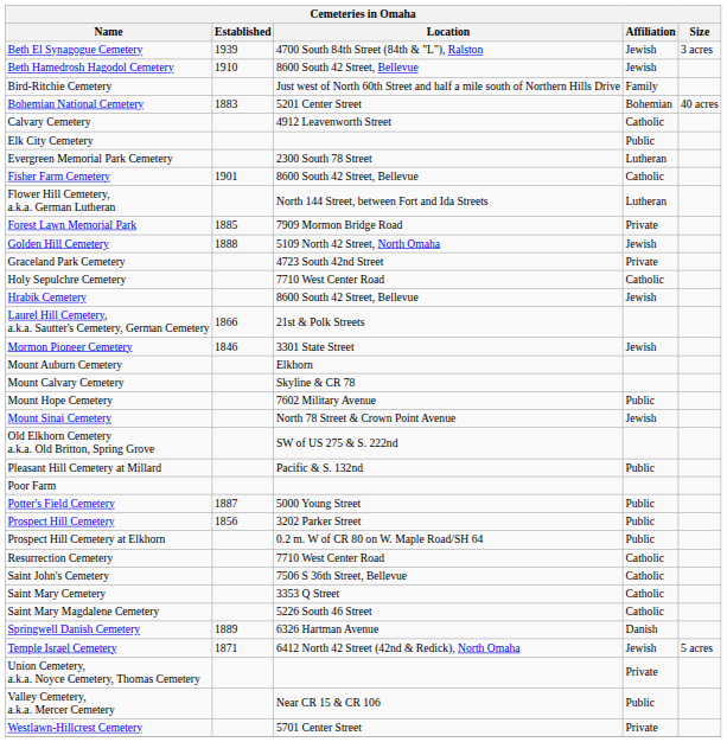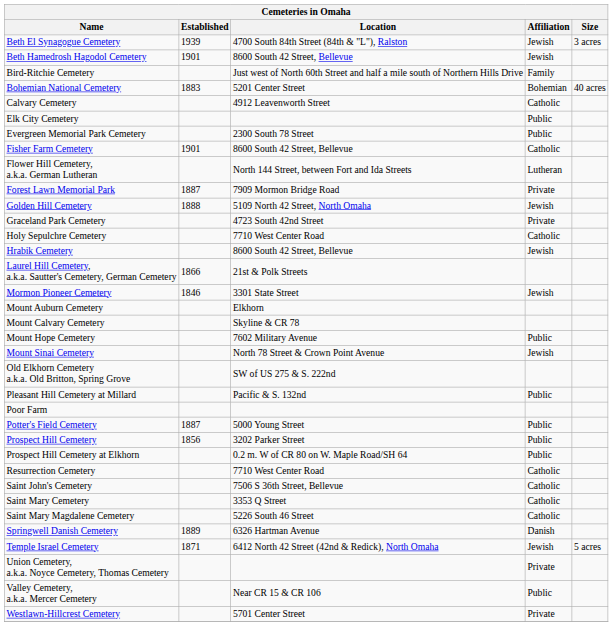 <table class="wikitable">
 <tr>
 <th align="center" colspan="6"><strong>Cemeteries in Omaha</strong></th>
 </tr>
 <tr>
 <th>Name</th>
 <th>Established</th>
 <th>Location</th>
 <th>Affiliation</th>
 <th>Size</th>
 </tr>
 <tr>
 <td><a href='#'>Beth El Synagogue Cemetery</a></td>
 <td>1939</td>
 <td>4700 South 84th Street (84th & "L"), <a href='#'>Ralston</a></td>
 <td>Jewish</td>
 <td>3 acres</td>
 </tr>
 <tr>
 <td><a href='#'>Beth Hamedrosh Hagodol Cemetery</a></td>
-<td>1910</td>
+<td>1901</td>
 <td>8600 South 42 Street, <a href='#'>Bellevue</a></td>
 <td>Jewish</td>
 <td></td>
 </tr>
 <tr>
 <td>Bird-Ritchie Cemetery</td>
 <td></td>
 <td>Just west of North 60th Street and half a mile south of Northern Hills Drive</td>
 <td>Family</td>
 <td></td>
 </tr>
 <tr>
 <td><a href='#'>Bohemian National Cemetery</a></td>
 <td>1883</td>
 <td>5201 Center Street</td>
 <td>Bohemian</td>
 <td>40 acres</td>
 </tr>
 <tr>
 <td>Calvary Cemetery</td>
 <td></td>
 <td>4912 Leavenworth Street</td>
 <td>Catholic</td>
 <td></td>
 </tr>
 <tr>
 <td>Elk City Cemetery</td>
 <td></td>
 <td></td>
 <td>Public</td>
 <td></td>
 </tr>
 <tr>
 <td>Evergreen Memorial Park Cemetery</td>
 <td></td>
 <td>2300 South 78 Street</td>
-<td>Lutheran</td>
+<td>Public</td>
 <td></td>
 </tr>
 <tr>
 <td><a href='#'>Fisher Farm Cemetery</a></td>
 <td>1901</td>
 <td>8600 South 42 Street, Bellevue</td>
 <td>Catholic</td>
 <td></td>
 </tr>
 <tr>
 <td>Flower Hill Cemetery,<br>a.k.a. German Lutheran</td>
 <td></td>
 <td>North 144 Street, between Fort and Ida Streets<br></td>
 <td>Lutheran</td>
 <td></td>
 </tr>
 <tr>
 <td><a href='#'>Forest Lawn Memorial Park</a></td>
-<td>1885</td>
+<td>1887</td>
 <td>7909 Mormon Bridge Road</td>
 <td>Private</td>
 <td></td>
 </tr>
 <tr>
 <td><a href='#'>Golden Hill Cemetery</a></td>
 <td>1888</td>
 <td>5109 North 42 Street, <a href='#'>North Omaha</a></td>
 <td>Jewish</td>
 <td></td>
 </tr>
 <tr>
 <td>Graceland Park Cemetery</td>
 <td></td>
 <td>4723 South 42nd Street</td>
 <td>Private</td>
 <td></td>
 </tr>
 <tr>
 <td>Holy Sepulchre Cemetery</td>
 <td></td>
 <td>7710 West Center Road</td>
 <td>Catholic</td>
 <td></td>
 </tr>
 <tr>
 <td><a href='#'>Hrabik Cemetery</a></td>
 <td></td>
 <td>8600 South 42 Street, Bellevue</td>
 <td>Jewish</td>
 <td></td>
 </tr>
 <tr>
 <td><a href='#'>Laurel Hill Cemetery</a>, <br>a.k.a. Sautter's Cemetery, German Cemetery</td>
 <td>1866</td>
 <td>21st & Polk Streets</td>
 <td></td>
 <td></td>
 </tr>
 <tr>
 <td><a href='#'>Mormon Pioneer Cemetery</a></td>
 <td>1846</td>
 <td>3301 State Street</td>
 <td>Jewish</td>
 <td></td>
 </tr>
 <tr>
 <td>Mount Auburn Cemetery</td>
 <td></td>
 <td>Elkhorn</td>
 <td></td>
 <td></td>
 </tr>
 <tr>
 <td>Mount Calvary Cemetery</td>
 <td></td>
 <td>Skyline & CR 78</td>
 <td></td>
 <td></td>
 </tr>
 <tr>
 <td>Mount Hope Cemetery</td>
 <td></td>
 <td>7602 Military Avenue</td>
 <td>Public</td>
 <td></td>
 </tr>
 <tr>
 <td><a href='#'>Mount Sinai Cemetery</a></td>
 <td></td>
 <td>North 78 Street & Crown Point Avenue</td>
 <td>Jewish</td>
 <td></td>
 </tr>
 <tr>
 <td>Old Elkhorn Cemetery <br>a.k.a. Old Britton, Spring Grove</td>
 <td></td>
 <td>SW of US 275 & S. 222nd</td>
 <td></td>
 <td></td>
 </tr>
 <tr>
 <td>Pleasant Hill Cemetery at Millard</td>
 <td></td>
 <td>Pacific & S. 132nd</td>
 <td>Public</td>
 <td></td>
 </tr>
 <tr>
 <td>Poor Farm</td>
 <td></td>
 <td></td>
 <td></td>
 </tr>
 <tr>
 <td><a href='#'>Potter's Field Cemetery</a></td>
 <td>1887</td>
 <td>5000 Young Street</td>
 <td>Public</td>
 <td></td>
 </tr>
 <tr>
 <td><a href='#'>Prospect Hill Cemetery</a></td>
 <td>1856</td>
 <td>3202 Parker Street</td>
 <td>Public</td>
 <td></td>
 </tr>
 <tr>
 <td>Prospect Hill Cemetery at Elkhorn</td>
 <td></td>
 <td>0.2 m. W of CR 80 on W. Maple Road/SH 64</td>
 <td>Public</td>
 <td></td>
 </tr>
 <tr>
 <td>Resurrection Cemetery</td>
 <td></td>
 <td>7710 West Center Road</td>
 <td>Catholic</td>
 <td></td>
 </tr>
 <tr>
 <td>Saint John's Cemetery</td>
 <td></td>
 <td>7506 S 36th Street, Bellevue</td>
 <td>Catholic</td>
 <td></td>
 </tr>
 <tr>
 <td>Saint Mary Cemetery</td>
 <td></td>
 <td>3353 Q Street</td>
 <td>Catholic</td>
 <td></td>
 </tr>
 <tr>
 <td>Saint Mary Magdalene Cemetery</td>
 <td></td>
 <td>5226 South 46 Street</td>
 <td>Catholic</td>
 <td></td>
 </tr>
 <tr>
 <td><a href='#'>Springwell Danish Cemetery</a></td>
 <td>1889</td>
 <td>6326 Hartman Avenue</td>
 <td>Danish</td>
 <td></td>
 </tr>
 <tr>
 <td><a href='#'>Temple Israel Cemetery</a></td>
 <td>1871</td>
 <td>6412 North 42 Street (42nd & Redick), <a href='#'>North Omaha</a></td>
 <td>Jewish</td>
 <td>5 acres</td>
 </tr>
 <tr>
 <td>Union Cemetery,<br>a.k.a. Noyce Cemetery, Thomas Cemetery</td>
 <td></td>
 <td></td>
 <td>Private</td>
 <td></td>
 </tr>
 <tr>
 <td>Valley Cemetery, <br>a.k.a. Mercer Cemetery</td>
 <td></td>
 <td>Near CR 15 & CR 106</td>
 <td>Public</td>
 <td></td>
 </tr>
 <tr>
 <td><a href='#'>Westlawn-Hillcrest Cemetery</a></td>
 <td></td>
 <td>5701 Center Street</td>
 <td>Private</td>
 <td></td>
 </tr>
 <tr>
 </tr>
 </table>
